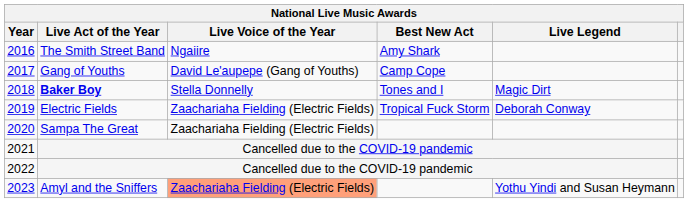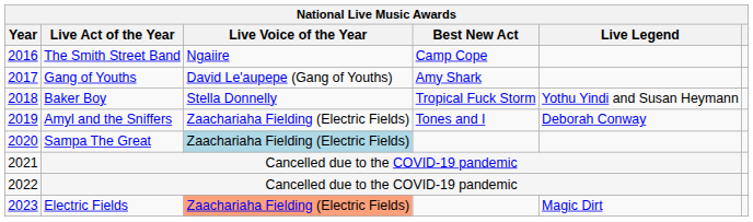 <table class="wikitable">
 <tr>
 <th colspan="6" style="font-size:90%">National Live Music Awards</th>
 </tr>
 <tr>
 <th>Year</th>
 <th>Live Act of the Year</th>
 <th>Live Voice of the Year</th>
 <th>Best New Act</th>
 <th>Live Legend</th>
 <th></th>
 </tr>
 <tr>
 <td><a href='#'>2016</a></td>
 <td><a href='#'>The Smith Street Band</a></td>
 <td><a href='#'>Ngaiire</a></td>
-<td><a href='#'>Amy Shark</a></td>
+<td><a href='#'>Camp Cope</a></td>
 <td></td>
 <td></td>
 </tr>
 <tr>
 <td><a href='#'>2017</a></td>
 <td><a href='#'>Gang of Youths</a></td>
 <td><a href='#'>David Le'aupepe</a> (Gang of Youths)</td>
-<td><a href='#'>Camp Cope</a></td>
+<td><a href='#'>Amy Shark</a></td>
 <td></td>
 <td></td>
 </tr>
 <tr>
 <td><a href='#'>2018</a></td>
-<td><strong><a href='#'>Baker Boy</a></strong></td>
+<td><a href='#'>Baker Boy</a></td>
 <td><a href='#'>Stella Donnelly</a></td>
-<td><a href='#'>Tones and I</a></td>
-<td><a href='#'>Magic Dirt</a></td>
+<td><a href='#'>Tropical Fuck Storm</a></td>
+<td><a href='#'>Yothu Yindi</a> and Susan Heymann</td>
 <td></td>
 </tr>
 <tr>
 <td><a href='#'>2019</a></td>
-<td><a href='#'>Electric Fields</a></td>
+<td><a href='#'>Amyl and the Sniffers</a></td>
 <td><a href='#'>Zaachariaha Fielding</a> (Electric Fields)</td>
-<td><a href='#'>Tropical Fuck Storm</a></td>
+<td><a href='#'>Tones and I</a></td>
 <td><a href='#'>Deborah Conway</a></td>
 <td></td>
 </tr>
 <tr>
 <td><a href='#'>2020</a></td>
 <td><a href='#'>Sampa The Great</a></td>
-<td>Zaachariaha Fielding (Electric Fields)</td>
+<td style="background: lightblue;">Zaachariaha Fielding (Electric Fields)</td>
 <td></td>
 <td></td>
 <td></td>
 </tr>
 <tr>
 <td>2021</td>
 <td align="center" bgcolor="#f5f5f5" colspan=4>Cancelled due to the <a href='#'>COVID-19 pandemic</a></td>
 <td></td>
 </tr>
 <tr>
 <td>2022</td>
 <td align="center" bgcolor="#f5f5f5" colspan=4>Cancelled due to the COVID-19 pandemic</td>
 </tr>
 <tr>
 <td><a href='#'>2023</a></td>
-<td><a href='#'>Amyl and the Sniffers</a></td>
+<td><a href='#'>Electric Fields</a></td>
 <td style="background: lightsalmon;"><a href='#'>Zaachariaha Fielding</a> (Electric Fields)</td>
 <td></td>
-<td><a href='#'>Yothu Yindi</a> and Susan Heymann</td>
+<td><a href='#'>Magic Dirt</a></td>
 <td></td>
 </tr>
 </table>
